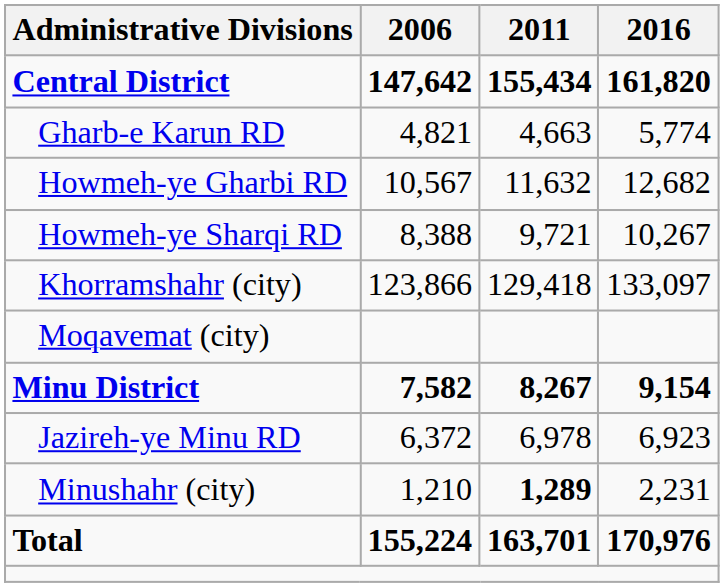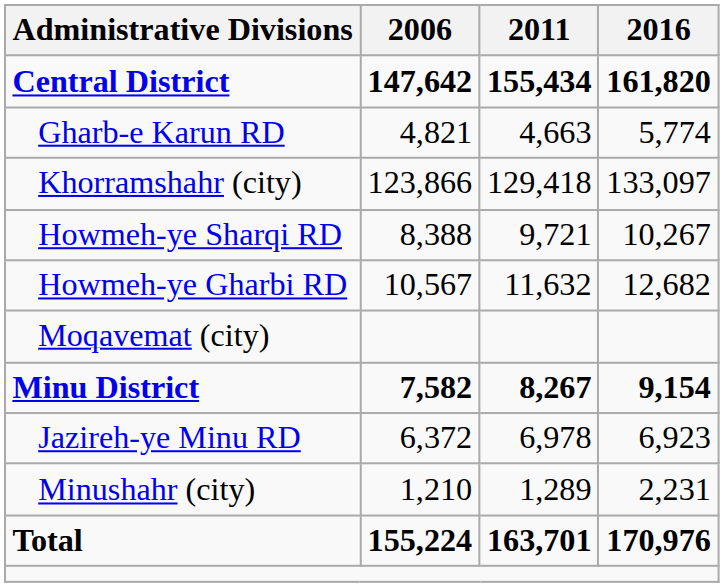 <table class="wikitable">
 <tr>
 <th>Administrative Divisions</th>
 <th>2006</th>
 <th>2011</th>
 <th>2016</th>
 </tr>
 <tr>
 <td><strong><a href='#'>Central District</a></strong></td>
 <td style="text-align: right;"><strong>147,642</strong></td>
 <td style="text-align: right;"><strong>155,434</strong></td>
 <td style="text-align: right;"><strong>161,820</strong></td>
 </tr>
 <tr>
 <td style="padding-left: 1em;"><a href='#'>Gharb-e Karun RD</a></td>
 <td style="text-align: right;">4,821</td>
 <td style="text-align: right;">4,663</td>
 <td style="text-align: right;">5,774</td>
 </tr>
 <tr>
-<td style="padding-left: 1em;"><a href='#'>Howmeh-ye Gharbi RD</a></td>
-<td style="text-align: right;">10,567</td>
-<td style="text-align: right;">11,632</td>
-<td style="text-align: right;">12,682</td>
+<td style="padding-left: 1em;"><a href='#'>Khorramshahr</a> (city)</td>
+<td style="text-align: right;">123,866</td>
+<td style="text-align: right;">129,418</td>
+<td style="text-align: right;">133,097</td>
 </tr>
 <tr>
 <td style="padding-left: 1em;"><a href='#'>Howmeh-ye Sharqi RD</a></td>
 <td style="text-align: right;">8,388</td>
 <td style="text-align: right;">9,721</td>
 <td style="text-align: right;">10,267</td>
 </tr>
 <tr>
-<td style="padding-left: 1em;"><a href='#'>Khorramshahr</a> (city)</td>
-<td style="text-align: right;">123,866</td>
-<td style="text-align: right;">129,418</td>
-<td style="text-align: right;">133,097</td>
+<td style="padding-left: 1em;"><a href='#'>Howmeh-ye Gharbi RD</a></td>
+<td style="text-align: right;">10,567</td>
+<td style="text-align: right;">11,632</td>
+<td style="text-align: right;">12,682</td>
 </tr>
 <tr>
 <td style="padding-left: 1em;"><a href='#'>Moqavemat</a> (city)</td>
 <td style="text-align: right;"></td>
 <td style="text-align: right;"></td>
 <td style="text-align: right;"></td>
 </tr>
 <tr>
 <td><strong><a href='#'>Minu District</a></strong></td>
 <td style="text-align: right;"><strong>7,582</strong></td>
 <td style="text-align: right;"><strong>8,267</strong></td>
 <td style="text-align: right;"><strong>9,154</strong></td>
 </tr>
 <tr>
 <td style="padding-left: 1em;"><a href='#'>Jazireh-ye Minu RD</a></td>
 <td style="text-align: right;">6,372</td>
 <td style="text-align: right;">6,978</td>
 <td style="text-align: right;">6,923</td>
 </tr>
 <tr>
 <td style="padding-left: 1em;"><a href='#'>Minushahr</a> (city)</td>
 <td style="text-align: right;">1,210</td>
-<td style="text-align: right;"><strong>1,289</strong></td>
+<td style="text-align: right;">1,289</td>
 <td style="text-align: right;">2,231</td>
 </tr>
 <tr>
 <td><strong>Total</strong></td>
 <td style="text-align: right;"><strong>155,224</strong></td>
 <td style="text-align: right;"><strong>163,701</strong></td>
 <td style="text-align: right;"><strong>170,976</strong></td>
 </tr>
 <tr>
 <td colspan=4></td>
 </tr>
 </table>
